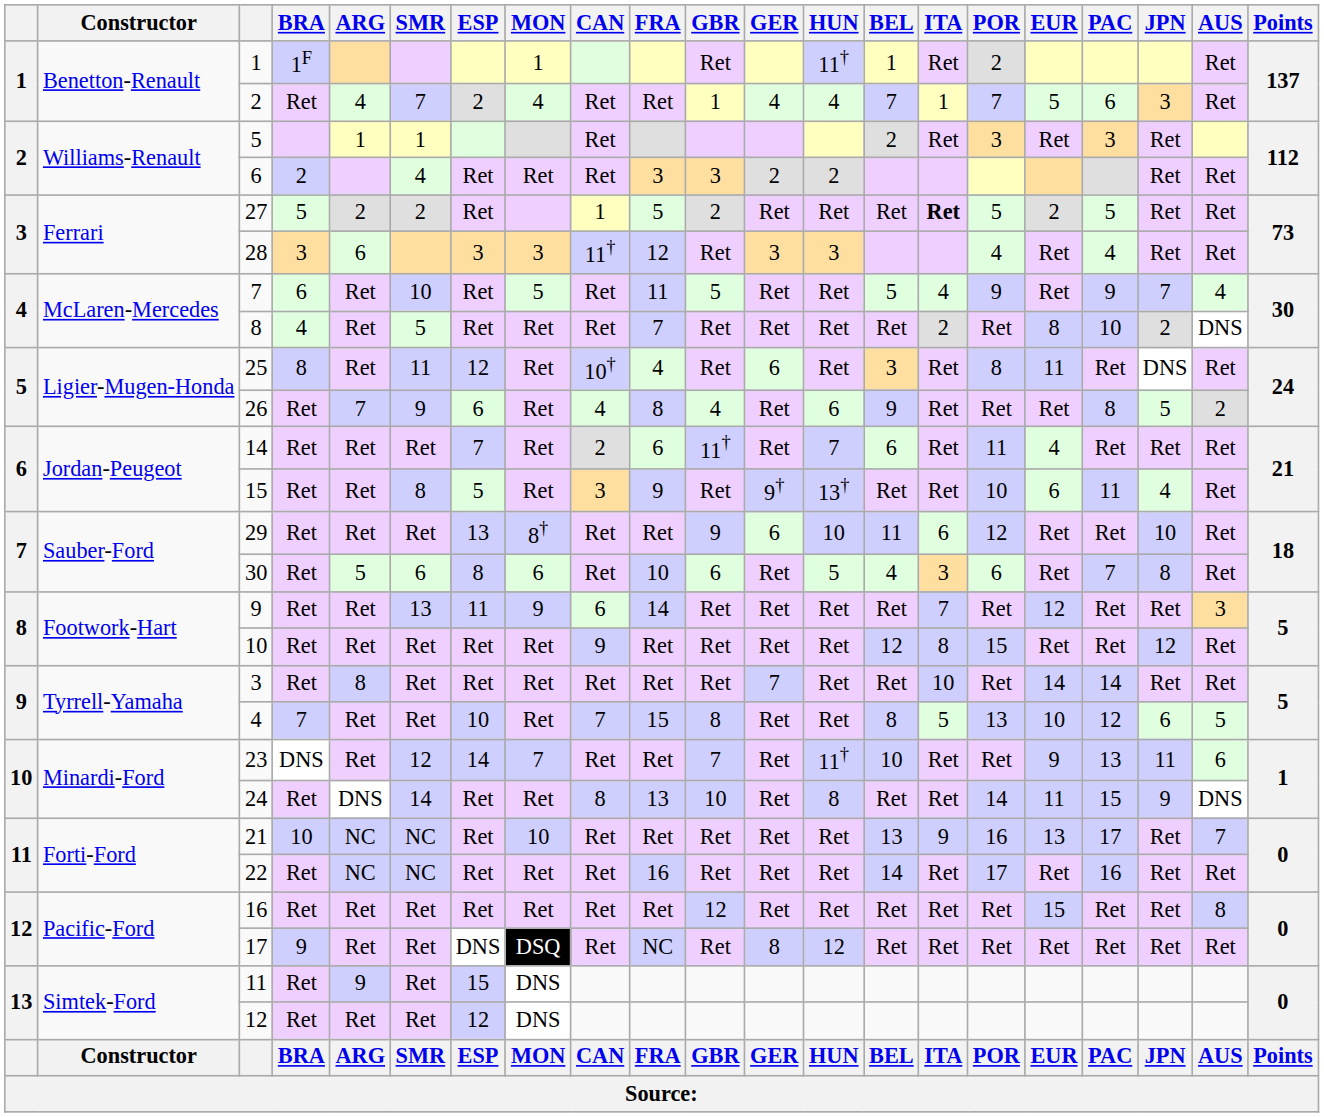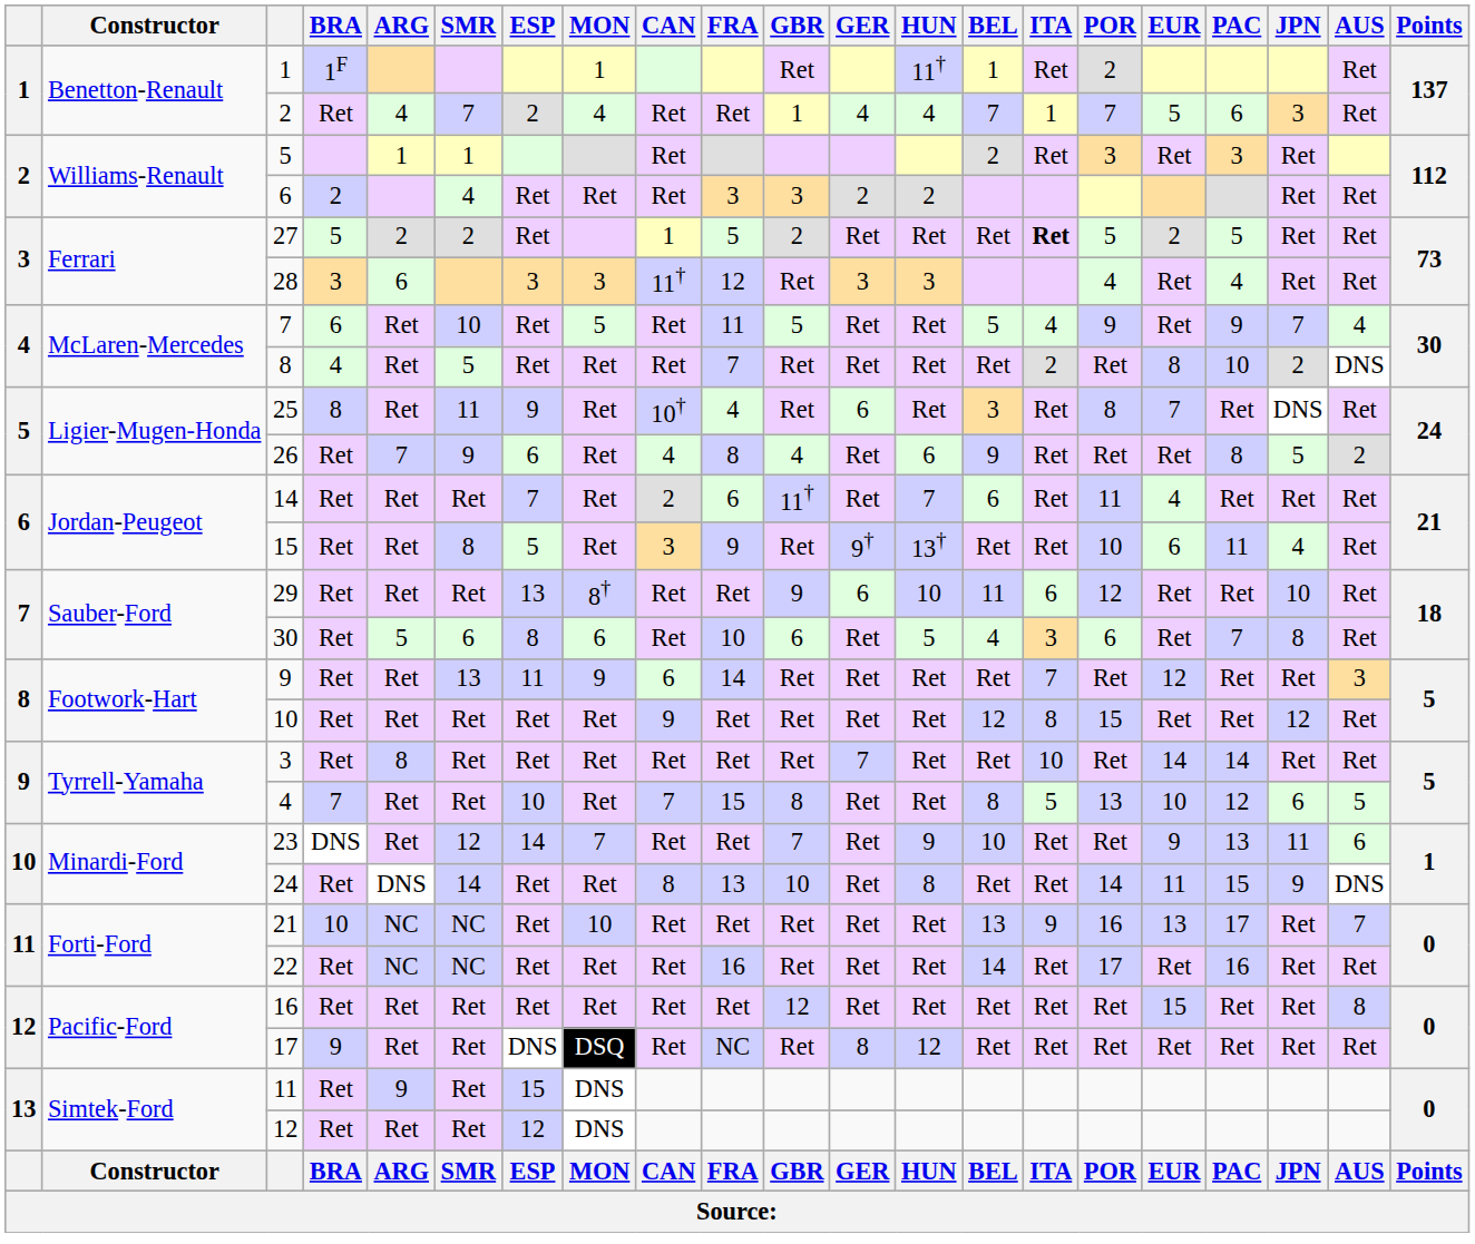 <table class="wikitable" style="font-size: 85%; text-align:center;">
 <tr valign="top">
 <th valign="middle"></th>
 <th valign="middle">Constructor</th>
 <th valign="middle"></th>
 <th><a href='#'>BRA</a><br></th>
 <th><a href='#'>ARG</a><br></th>
 <th><a href='#'>SMR</a><br></th>
 <th><a href='#'>ESP</a><br></th>
 <th><a href='#'>MON</a><br></th>
 <th><a href='#'>CAN</a><br></th>
 <th><a href='#'>FRA</a><br></th>
 <th><a href='#'>GBR</a><br></th>
 <th><a href='#'>GER</a><br></th>
 <th><a href='#'>HUN</a><br></th>
 <th><a href='#'>BEL</a><br></th>
 <th><a href='#'>ITA</a><br></th>
 <th><a href='#'>POR</a><br></th>
 <th><a href='#'>EUR</a><br></th>
 <th><a href='#'>PAC</a><br></th>
 <th><a href='#'>JPN</a><br></th>
 <th><a href='#'>AUS</a><br></th>
 <th valign="middle"><a href='#'>Points</a></th>
 </tr>
 <tr>
 <th rowspan=2>1</th>
 <td rowspan="2" align="left"> <a href='#'>Benetton</a>-<a href='#'>Renault</a></td>
 <td align="center">1</td>
 <td style="background:#cfcfff">1<span><sup>F</sup></span></td>
 <td style="background:#ffdf9f;"></td>
 <td style="background:#efcfff;"></td>
 <td style="background:#ffffbf;"></td>
 <td style="background:#ffffbf;">1</td>
 <td style="background:#dfffdf;"></td>
 <td style="background:#ffffbf;"></td>
 <td style="background:#efcfff;">Ret</td>
 <td style="background:#ffffbf;"></td>
 <td style="background:#cfcfff;">11<sup>†</sup></td>
 <td style="background:#ffffbf;">1</td>
 <td style="background:#efcfff;">Ret</td>
 <td style="background:#dfdfdf;">2</td>
 <td style="background:#ffffbf;"></td>
 <td style="background:#ffffbf;"></td>
 <td style="background:#ffffbf;"></td>
 <td style="background:#efcfff;">Ret</td>
 <th rowspan="2">137</th>
 </tr>
 <tr>
 <td align="center">2</td>
 <td style="background:#efcfff;">Ret</td>
 <td style="background:#dfffdf;">4</td>
 <td style="background:#cfcfff;">7</td>
 <td style="background:#dfdfdf;">2</td>
 <td style="background:#dfffdf;">4</td>
 <td style="background:#efcfff;">Ret</td>
 <td style="background:#efcfff;">Ret</td>
 <td style="background:#ffffbf;">1</td>
 <td style="background:#dfffdf;">4</td>
 <td style="background:#dfffdf;">4</td>
 <td style="background:#cfcfff;">7</td>
 <td style="background:#ffffbf;">1</td>
 <td style="background:#cfcfff;">7</td>
 <td style="background:#dfffdf;">5</td>
 <td style="background:#dfffdf;">6</td>
 <td style="background:#ffdf9f;">3</td>
 <td style="background:#efcfff;">Ret</td>
 </tr>
 <tr>
 <th rowspan=2>2</th>
 <td rowspan="2" align="left"> <a href='#'>Williams</a>-<a href='#'>Renault</a></td>
 <td align="center">5</td>
 <td style="background:#efcfff;"></td>
 <td style="background:#ffffbf;">1</td>
 <td style="background:#ffffbf;">1</td>
 <td style="background:#dfffdf;"></td>
 <td style="background:#dfdfdf;"></td>
 <td style="background:#efcfff;">Ret</td>
 <td style="background:#dfdfdf;"></td>
 <td style="background:#efcfff;"></td>
 <td style="background:#efcfff;"></td>
 <td style="background:#ffffbf;"></td>
 <td style="background:#dfdfdf;">2</td>
 <td style="background:#efcfff;">Ret</td>
 <td style="background:#ffdf9f;">3</td>
 <td style="background:#efcfff;">Ret</td>
 <td style="background:#ffdf9f;">3</td>
 <td style="background:#efcfff;">Ret</td>
 <td style="background:#ffffbf;"></td>
 <th rowspan="2">112</th>
 </tr>
 <tr>
 <td align="center">6</td>
 <td style="background:#cfcfff">2</td>
 <td style="background:#efcfff;"></td>
 <td style="background:#dfffdf;">4</td>
 <td style="background:#efcfff;">Ret</td>
 <td style="background:#efcfff;">Ret</td>
 <td style="background:#efcfff;">Ret</td>
 <td style="background:#ffdf9f;">3</td>
 <td style="background:#ffdf9f;">3</td>
 <td style="background:#dfdfdf;">2</td>
 <td style="background:#dfdfdf;">2</td>
 <td style="background:#efcfff;"></td>
 <td style="background:#efcfff;"></td>
 <td style="background:#ffffbf;"></td>
 <td style="background:#ffdf9f;"></td>
 <td style="background:#dfdfdf;"></td>
 <td style="background:#efcfff;">Ret</td>
 <td style="background:#efcfff;">Ret</td>
 </tr>
 <tr>
 <th rowspan=2>3</th>
 <td rowspan="2" align="left"> <a href='#'>Ferrari</a></td>
 <td align="center">27</td>
 <td style="background:#dfffdf;">5</td>
 <td style="background:#dfdfdf;">2</td>
 <td style="background:#dfdfdf;">2</td>
 <td style="background:#efcfff;">Ret</td>
 <td style="background:#efcfff;"></td>
 <td style="background:#ffffbf;">1</td>
 <td style="background:#dfffdf;">5</td>
 <td style="background:#dfdfdf;">2</td>
 <td style="background:#efcfff;">Ret</td>
 <td style="background:#efcfff;">Ret</td>
 <td style="background:#efcfff;">Ret</td>
 <td style="background:#efcfff;"><strong>Ret</strong></td>
 <td style="background:#dfffdf;">5</td>
 <td style="background:#dfdfdf;">2</td>
 <td style="background:#dfffdf;">5</td>
 <td style="background:#efcfff;">Ret</td>
 <td style="background:#efcfff;">Ret</td>
 <th rowspan="2">73</th>
 </tr>
 <tr>
 <td align="center">28</td>
 <td style="background:#ffdf9f;">3</td>
 <td style="background:#dfffdf;">6</td>
 <td style="background:#ffdf9f;"></td>
 <td style="background:#ffdf9f;">3</td>
 <td style="background:#ffdf9f;">3</td>
 <td style="background:#cfcfff;">11<sup>†</sup></td>
 <td style="background:#cfcfff;">12</td>
 <td style="background:#efcfff;">Ret</td>
 <td style="background:#ffdf9f;">3</td>
 <td style="background:#ffdf9f;">3</td>
 <td style="background:#efcfff;"></td>
 <td style="background:#efcfff;"></td>
 <td style="background:#dfffdf;">4</td>
 <td style="background:#efcfff;">Ret</td>
 <td style="background:#dfffdf;">4</td>
 <td style="background:#efcfff;">Ret</td>
 <td style="background:#efcfff;">Ret</td>
 </tr>
 <tr>
 <th rowspan="2">4</th>
 <td rowspan="2" align="left"> <a href='#'>McLaren</a>-<a href='#'>Mercedes</a></td>
 <td align="center">7</td>
 <td style="background:#dfffdf;">6</td>
 <td style="background:#efcfff;">Ret</td>
 <td style="background:#cfcfff;">10</td>
 <td style="background:#efcfff;">Ret</td>
 <td style="background:#dfffdf;">5</td>
 <td style="background:#efcfff;">Ret</td>
 <td style="background:#cfcfff;">11</td>
 <td style="background:#dfffdf;">5</td>
 <td style="background:#efcfff;">Ret</td>
 <td style="background:#efcfff;">Ret</td>
 <td style="background:#dfffdf;">5</td>
 <td style="background:#dfffdf;">4</td>
 <td style="background:#cfcfff;">9</td>
 <td style="background:#efcfff;">Ret</td>
 <td style="background:#cfcfff;">9</td>
 <td style="background:#cfcfff;">7</td>
 <td style="background:#dfffdf;">4</td>
 <th rowspan="2">30</th>
 </tr>
 <tr>
 <td align="center">8</td>
 <td style="background:#dfffdf;">4</td>
 <td style="background:#efcfff;">Ret</td>
 <td style="background:#dfffdf;">5</td>
 <td style="background:#efcfff;">Ret</td>
 <td style="background:#efcfff;">Ret</td>
 <td style="background:#efcfff;">Ret</td>
 <td style="background:#cfcfff;">7</td>
 <td style="background:#efcfff;">Ret</td>
 <td style="background:#efcfff;">Ret</td>
 <td style="background:#efcfff;">Ret</td>
 <td style="background:#efcfff;">Ret</td>
 <td style="background:#dfdfdf;">2</td>
 <td style="background:#efcfff;">Ret</td>
 <td style="background:#cfcfff;">8</td>
 <td style="background:#cfcfff;">10</td>
 <td style="background:#dfdfdf;">2</td>
 <td style="background:#ffffff;">DNS</td>
 </tr>
 <tr>
 <th rowspan="2">5</th>
 <td rowspan="2" align="left" nowrap> <a href='#'>Ligier</a>-<a href='#'>Mugen-Honda</a></td>
 <td align="center">25</td>
 <td style="background:#cfcfff;">8</td>
 <td style="background:#efcfff;">Ret</td>
 <td style="background:#cfcfff;">11</td>
-<td style="background:#cfcfff;">12</td>
+<td style="background:#cfcfff;">9</td>
 <td style="background:#efcfff;">Ret</td>
 <td style="background:#cfcfff;">10<sup>†</sup></td>
 <td style="background:#dfffdf;">4</td>
 <td style="background:#efcfff;">Ret</td>
 <td style="background:#dfffdf;">6</td>
 <td style="background:#efcfff;">Ret</td>
 <td style="background:#ffdf9f;">3</td>
 <td style="background:#efcfff;">Ret</td>
 <td style="background:#cfcfff;">8</td>
-<td style="background:#cfcfff;">11</td>
+<td style="background:#cfcfff;">7</td>
 <td style="background:#efcfff;">Ret</td>
 <td style="background:#ffffff;">DNS</td>
 <td style="background:#efcfff;">Ret</td>
 <th rowspan="2">24</th>
 </tr>
 <tr>
 <td align="center">26</td>
 <td style="background:#efcfff;">Ret</td>
 <td style="background:#cfcfff;">7</td>
 <td style="background:#cfcfff;">9</td>
 <td style="background:#dfffdf;">6</td>
 <td style="background:#efcfff;">Ret</td>
 <td style="background:#dfffdf;">4</td>
 <td style="background:#cfcfff;">8</td>
 <td style="background:#dfffdf;">4</td>
 <td style="background:#efcfff;">Ret</td>
 <td style="background:#dfffdf;">6</td>
 <td style="background:#cfcfff;">9</td>
 <td style="background:#efcfff;">Ret</td>
 <td style="background:#efcfff;">Ret</td>
 <td style="background:#efcfff;">Ret</td>
 <td style="background:#cfcfff;">8</td>
 <td style="background:#dfffdf;">5</td>
 <td style="background:#dfdfdf;">2</td>
 </tr>
 <tr>
 <th rowspan="2">6</th>
 <td rowspan="2" align="left"> <a href='#'>Jordan</a>-<a href='#'>Peugeot</a></td>
 <td align="center">14</td>
 <td style="background:#efcfff;">Ret</td>
 <td style="background:#efcfff;">Ret</td>
 <td style="background:#efcfff;">Ret</td>
 <td style="background:#cfcfff;">7</td>
 <td style="background:#efcfff;">Ret</td>
 <td style="background:#dfdfdf;">2</td>
 <td style="background:#dfffdf;">6</td>
 <td style="background:#cfcfff;">11<sup>†</sup></td>
 <td style="background:#efcfff;">Ret</td>
 <td style="background:#cfcfff;">7</td>
 <td style="background:#dfffdf;">6</td>
 <td style="background:#efcfff;">Ret</td>
 <td style="background:#cfcfff;">11</td>
 <td style="background:#dfffdf;">4</td>
 <td style="background:#efcfff;">Ret</td>
 <td style="background:#efcfff;">Ret</td>
 <td style="background:#efcfff;">Ret</td>
 <th rowspan="2">21</th>
 </tr>
 <tr>
 <td align="center">15</td>
 <td style="background:#efcfff;">Ret</td>
 <td style="background:#efcfff;">Ret</td>
 <td style="background:#cfcfff;">8</td>
 <td style="background:#dfffdf;">5</td>
 <td style="background:#efcfff;">Ret</td>
 <td style="background:#ffdf9f;">3</td>
 <td style="background:#cfcfff;">9</td>
 <td style="background:#efcfff;">Ret</td>
 <td style="background:#cfcfff;">9<sup>†</sup></td>
 <td style="background:#cfcfff;">13<sup>†</sup></td>
 <td style="background:#efcfff;">Ret</td>
 <td style="background:#efcfff;">Ret</td>
 <td style="background:#cfcfff;">10</td>
 <td style="background:#dfffdf;">6</td>
 <td style="background:#cfcfff;">11</td>
 <td style="background:#dfffdf;">4</td>
 <td style="background:#efcfff;">Ret</td>
 </tr>
 <tr>
 <th rowspan="2">7</th>
 <td rowspan="2" align="left"> <a href='#'>Sauber</a>-<a href='#'>Ford</a></td>
 <td align="center">29</td>
 <td style="background:#efcfff;">Ret</td>
 <td style="background:#efcfff;">Ret</td>
 <td style="background:#efcfff;">Ret</td>
 <td style="background:#cfcfff;">13</td>
 <td style="background:#cfcfff;">8<sup>†</sup></td>
 <td style="background:#efcfff;">Ret</td>
 <td style="background:#efcfff;">Ret</td>
 <td style="background:#cfcfff;">9</td>
 <td style="background:#dfffdf;">6</td>
 <td style="background:#cfcfff;">10</td>
 <td style="background:#cfcfff;">11</td>
 <td style="background:#dfffdf;">6</td>
 <td style="background:#cfcfff;">12</td>
 <td style="background:#efcfff;">Ret</td>
 <td style="background:#efcfff;">Ret</td>
 <td style="background:#cfcfff;">10</td>
 <td style="background:#efcfff;">Ret</td>
 <th rowspan="2">18</th>
 </tr>
 <tr>
 <td align="center">30</td>
 <td style="background:#efcfff;">Ret</td>
 <td style="background:#dfffdf;">5</td>
 <td style="background:#dfffdf;">6</td>
 <td style="background:#cfcfff;">8</td>
 <td style="background:#dfffdf;">6</td>
 <td style="background:#efcfff;">Ret</td>
 <td style="background:#cfcfff;">10</td>
 <td style="background:#dfffdf;">6</td>
 <td style="background:#efcfff;">Ret</td>
 <td style="background:#dfffdf;">5</td>
 <td style="background:#dfffdf;">4</td>
 <td style="background:#ffdf9f;">3</td>
 <td style="background:#dfffdf;">6</td>
 <td style="background:#efcfff;">Ret</td>
 <td style="background:#cfcfff;">7</td>
 <td style="background:#cfcfff;">8</td>
 <td style="background:#efcfff;">Ret</td>
 </tr>
 <tr>
 <th rowspan= "2">8</th>
 <td rowspan="2" align="left"> <a href='#'>Footwork</a>-<a href='#'>Hart</a></td>
 <td align="center">9</td>
 <td style="background:#efcfff;">Ret</td>
 <td style="background:#efcfff;">Ret</td>
 <td style="background:#cfcfff;">13</td>
 <td style="background:#cfcfff;">11</td>
 <td style="background:#cfcfff;">9</td>
 <td style="background:#dfffdf;">6</td>
 <td style="background:#cfcfff;">14</td>
 <td style="background:#efcfff;">Ret</td>
 <td style="background:#efcfff;">Ret</td>
 <td style="background:#efcfff;">Ret</td>
 <td style="background:#efcfff;">Ret</td>
 <td style="background:#cfcfff;">7</td>
 <td style="background:#efcfff;">Ret</td>
 <td style="background:#cfcfff;">12</td>
 <td style="background:#efcfff;">Ret</td>
 <td style="background:#efcfff;">Ret</td>
 <td style="background:#ffdf9f;">3</td>
 <th rowspan="2">5</th>
 </tr>
 <tr>
 <td align="center">10</td>
 <td style="background:#efcfff;">Ret</td>
 <td style="background:#efcfff;">Ret</td>
 <td style="background:#efcfff;">Ret</td>
 <td style="background:#efcfff;">Ret</td>
 <td style="background:#efcfff;">Ret</td>
 <td style="background:#cfcfff;">9</td>
 <td style="background:#efcfff;">Ret</td>
 <td style="background:#efcfff;">Ret</td>
 <td style="background:#efcfff;">Ret</td>
 <td style="background:#efcfff;">Ret</td>
 <td style="background:#cfcfff;">12</td>
 <td style="background:#cfcfff;">8</td>
 <td style="background:#cfcfff;">15</td>
 <td style="background:#efcfff;">Ret</td>
 <td style="background:#efcfff;">Ret</td>
 <td style="background:#cfcfff;">12</td>
 <td style="background:#efcfff;">Ret</td>
 </tr>
 <tr>
 <th rowspan= "2">9</th>
 <td rowspan="2" align="left"> <a href='#'>Tyrrell</a>-<a href='#'>Yamaha</a></td>
 <td align="center">3</td>
 <td style="background:#efcfff;">Ret</td>
 <td style="background:#cfcfff;">8</td>
 <td style="background:#efcfff;">Ret</td>
 <td style="background:#efcfff;">Ret</td>
 <td style="background:#efcfff;">Ret</td>
 <td style="background:#efcfff;">Ret</td>
 <td style="background:#efcfff;">Ret</td>
 <td style="background:#efcfff;">Ret</td>
 <td style="background:#cfcfff;">7</td>
 <td style="background:#efcfff;">Ret</td>
 <td style="background:#efcfff;">Ret</td>
 <td style="background:#cfcfff;">10</td>
 <td style="background:#efcfff;">Ret</td>
 <td style="background:#cfcfff;">14</td>
 <td style="background:#cfcfff;">14</td>
 <td style="background:#efcfff;">Ret</td>
 <td style="background:#efcfff;">Ret</td>
 <th rowspan="2">5</th>
 </tr>
 <tr>
 <td align="center">4</td>
 <td style="background:#cfcfff;">7</td>
 <td style="background:#efcfff;">Ret</td>
 <td style="background:#efcfff;">Ret</td>
 <td style="background:#cfcfff;">10</td>
 <td style="background:#efcfff;">Ret</td>
 <td style="background:#cfcfff;">7</td>
 <td style="background:#cfcfff;">15</td>
 <td style="background:#cfcfff;">8</td>
 <td style="background:#efcfff;">Ret</td>
 <td style="background:#efcfff;">Ret</td>
 <td style="background:#cfcfff;">8</td>
 <td style="background:#dfffdf;">5</td>
 <td style="background:#cfcfff;">13</td>
 <td style="background:#cfcfff;">10</td>
 <td style="background:#cfcfff;">12</td>
 <td style="background:#dfffdf;">6</td>
 <td style="background:#dfffdf;">5</td>
 </tr>
 <tr>
 <th rowspan= "2">10</th>
 <td rowspan="2" align="left"> <a href='#'>Minardi</a>-<a href='#'>Ford</a></td>
 <td align="center">23</td>
 <td style="background:#ffffff;">DNS</td>
 <td style="background:#efcfff;">Ret</td>
 <td style="background:#cfcfff;">12</td>
 <td style="background:#cfcfff;">14</td>
 <td style="background:#cfcfff;">7</td>
 <td style="background:#efcfff;">Ret</td>
 <td style="background:#efcfff;">Ret</td>
 <td style="background:#cfcfff;">7</td>
 <td style="background:#efcfff;">Ret</td>
-<td style="background:#cfcfff;">11<sup>†</sup></td>
+<td style="background:#cfcfff;">9</td>
 <td style="background:#cfcfff;">10</td>
 <td style="background:#efcfff;">Ret</td>
 <td style="background:#efcfff;">Ret</td>
 <td style="background:#cfcfff;">9</td>
 <td style="background:#cfcfff;">13</td>
 <td style="background:#cfcfff;">11</td>
 <td style="background:#dfffdf;">6</td>
 <th rowspan="2">1</th>
 </tr>
 <tr>
 <td align="center">24</td>
 <td style="background:#efcfff;">Ret</td>
 <td style="background:#ffffff;">DNS</td>
 <td style="background:#cfcfff;">14</td>
 <td style="background:#efcfff;">Ret</td>
 <td style="background:#efcfff;">Ret</td>
 <td style="background:#cfcfff;">8</td>
 <td style="background:#cfcfff;">13</td>
 <td style="background:#cfcfff;">10</td>
 <td style="background:#efcfff;">Ret</td>
 <td style="background:#cfcfff;">8</td>
 <td style="background:#efcfff;">Ret</td>
 <td style="background:#efcfff;">Ret</td>
 <td style="background:#cfcfff;">14</td>
 <td style="background:#cfcfff;">11</td>
 <td style="background:#cfcfff;">15</td>
 <td style="background:#cfcfff;">9</td>
 <td style="background:#ffffff;">DNS</td>
 </tr>
 <tr>
 <th rowspan="2">11</th>
 <td rowspan="2" align="left"> <a href='#'>Forti</a>-<a href='#'>Ford</a></td>
 <td align="center">21</td>
 <td style="background:#cfcfff;">10</td>
 <td style="background:#cfcfff;">NC</td>
 <td style="background:#cfcfff;">NC</td>
 <td style="background:#efcfff;">Ret</td>
 <td style="background:#cfcfff;">10</td>
 <td style="background:#efcfff;">Ret</td>
 <td style="background:#efcfff;">Ret</td>
 <td style="background:#efcfff;">Ret</td>
 <td style="background:#efcfff;">Ret</td>
 <td style="background:#efcfff;">Ret</td>
 <td style="background:#cfcfff;">13</td>
 <td style="background:#cfcfff;">9</td>
 <td style="background:#cfcfff;">16</td>
 <td style="background:#cfcfff;">13</td>
 <td style="background:#cfcfff;">17</td>
 <td style="background:#efcfff;">Ret</td>
 <td style="background:#cfcfff;">7</td>
 <th rowspan="2">0</th>
 </tr>
 <tr>
 <td align="center">22</td>
 <td style="background:#efcfff;">Ret</td>
 <td style="background:#cfcfff;">NC</td>
 <td style="background:#cfcfff;">NC</td>
 <td style="background:#efcfff;">Ret</td>
 <td style="background:#efcfff;">Ret</td>
 <td style="background:#efcfff;">Ret</td>
 <td style="background:#cfcfff;">16</td>
 <td style="background:#efcfff;">Ret</td>
 <td style="background:#efcfff;">Ret</td>
 <td style="background:#efcfff;">Ret</td>
 <td style="background:#cfcfff;">14</td>
 <td style="background:#efcfff;">Ret</td>
 <td style="background:#cfcfff;">17</td>
 <td style="background:#efcfff;">Ret</td>
 <td style="background:#cfcfff;">16</td>
 <td style="background:#efcfff;">Ret</td>
 <td style="background:#efcfff;">Ret</td>
 </tr>
 <tr>
 <th rowspan="2">12</th>
 <td rowspan="2" align="left"> <a href='#'>Pacific</a>-<a href='#'>Ford</a></td>
 <td align="center">16</td>
 <td style="background:#efcfff;">Ret</td>
 <td style="background:#efcfff;">Ret</td>
 <td style="background:#efcfff;">Ret</td>
 <td style="background:#efcfff;">Ret</td>
 <td style="background:#efcfff;">Ret</td>
 <td style="background:#efcfff;">Ret</td>
 <td style="background:#efcfff;">Ret</td>
 <td style="background:#cfcfff;">12</td>
 <td style="background:#efcfff;">Ret</td>
 <td style="background:#efcfff;">Ret</td>
 <td style="background:#efcfff;">Ret</td>
 <td style="background:#efcfff;">Ret</td>
 <td style="background:#efcfff;">Ret</td>
 <td style="background:#cfcfff;">15</td>
 <td style="background:#efcfff;">Ret</td>
 <td style="background:#efcfff;">Ret</td>
 <td style="background:#cfcfff;">8</td>
 <th rowspan="2">0</th>
 </tr>
 <tr>
 <td align="center">17</td>
 <td style="background:#cfcfff;">9</td>
 <td style="background:#efcfff;">Ret</td>
 <td style="background:#efcfff;">Ret</td>
 <td style="background:#ffffff;">DNS</td>
 <td style="background:#000000; color:white">DSQ</td>
 <td style="background:#efcfff;">Ret</td>
 <td style="background:#cfcfff;">NC</td>
 <td style="background:#efcfff;">Ret</td>
 <td style="background:#cfcfff;">8</td>
 <td style="background:#cfcfff;">12</td>
 <td style="background:#efcfff;">Ret</td>
 <td style="background:#efcfff;">Ret</td>
 <td style="background:#efcfff;">Ret</td>
 <td style="background:#efcfff;">Ret</td>
 <td style="background:#efcfff;">Ret</td>
 <td style="background:#efcfff;">Ret</td>
 <td style="background:#efcfff;">Ret</td>
 </tr>
 <tr>
 <th rowspan="2">13</th>
 <td rowspan="2" align="left"> <a href='#'>Simtek</a>-<a href='#'>Ford</a></td>
 <td align="center">11</td>
 <td style="background:#efcfff;">Ret</td>
 <td style="background:#cfcfff;">9</td>
 <td style="background:#efcfff;">Ret</td>
 <td style="background:#cfcfff;">15</td>
 <td style="background:#ffffff;">DNS</td>
 <td></td>
 <td></td>
 <td></td>
 <td></td>
 <td></td>
 <td></td>
 <td></td>
 <td></td>
 <td></td>
 <td></td>
 <td></td>
 <td></td>
 <th rowspan="2">0</th>
 </tr>
 <tr>
 <td align="center">12</td>
 <td style="background:#efcfff;">Ret</td>
 <td style="background:#efcfff;">Ret</td>
 <td style="background:#efcfff;">Ret</td>
 <td style="background:#cfcfff;">12</td>
 <td style="background:#ffffff;">DNS</td>
 <td></td>
 <td></td>
 <td></td>
 <td></td>
 <td></td>
 <td></td>
 <td></td>
 <td></td>
 <td></td>
 <td></td>
 <td></td>
 </tr>
 <tr valign="top">
 <th valign="middle"></th>
 <th valign="middle">Constructor</th>
 <th valign="middle"></th>
 <th><a href='#'>BRA</a><br></th>
 <th><a href='#'>ARG</a><br></th>
 <th><a href='#'>SMR</a><br></th>
 <th><a href='#'>ESP</a><br></th>
 <th><a href='#'>MON</a><br></th>
 <th><a href='#'>CAN</a><br></th>
 <th><a href='#'>FRA</a><br></th>
 <th><a href='#'>GBR</a><br></th>
 <th><a href='#'>GER</a><br></th>
 <th><a href='#'>HUN</a><br></th>
 <th><a href='#'>BEL</a><br></th>
 <th><a href='#'>ITA</a><br></th>
 <th><a href='#'>POR</a><br></th>
 <th><a href='#'>EUR</a><br></th>
 <th><a href='#'>PAC</a><br></th>
 <th><a href='#'>JPN</a><br></th>
 <th><a href='#'>AUS</a><br></th>
 <th valign="middle"><a href='#'>Points</a></th>
 </tr>
 <tr>
 <th colspan="21">Source:</th>
 </tr>
 </table>
